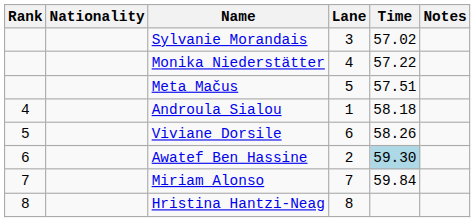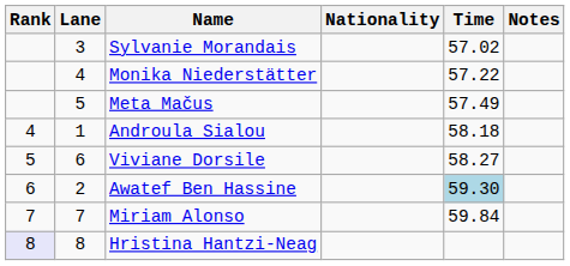 <table class="wikitable sortable" style="text-align:center">
 <tr>
 <th>Rank</th>
+<th>Lane</th>
+<th>Name</th>
 <th>Nationality</th>
-<th>Name</th>
-<th>Lane</th>
 <th>Time</th>
 <th>Notes</th>
 </tr>
 <tr>
 <td></td>
+<td>3</td>
+<td align=left><a href='#'>Sylvanie Morandais</a></td>
 <td align=left></td>
-<td align=left><a href='#'>Sylvanie Morandais</a></td>
-<td>3</td>
 <td>57.02</td>
 <td></td>
 </tr>
 <tr>
 <td></td>
+<td>4</td>
+<td align=left><a href='#'>Monika Niederstätter</a></td>
 <td align=left></td>
-<td align=left><a href='#'>Monika Niederstätter</a></td>
-<td>4</td>
 <td>57.22</td>
 <td></td>
 </tr>
 <tr>
 <td></td>
+<td>5</td>
+<td align=left><a href='#'>Meta Mačus</a></td>
 <td align=left></td>
-<td align=left><a href='#'>Meta Mačus</a></td>
-<td>5</td>
-<td>57.51</td>
+<td>57.49</td>
 <td></td>
 </tr>
 <tr>
 <td>4</td>
+<td>1</td>
+<td align=left><a href='#'>Androula Sialou</a></td>
 <td align=left></td>
-<td align=left><a href='#'>Androula Sialou</a></td>
-<td>1</td>
 <td>58.18</td>
 <td></td>
 </tr>
 <tr>
 <td>5</td>
+<td>6</td>
+<td align=left><a href='#'>Viviane Dorsile</a></td>
 <td align=left></td>
-<td align=left><a href='#'>Viviane Dorsile</a></td>
-<td>6</td>
-<td>58.26</td>
+<td>58.27</td>
 <td></td>
 </tr>
 <tr>
 <td>6</td>
+<td>2</td>
+<td align=left><a href='#'>Awatef Ben Hassine</a></td>
 <td align=left></td>
-<td align=left><a href='#'>Awatef Ben Hassine</a></td>
-<td>2</td>
 <td style="background: lightblue;">59.30</td>
 <td></td>
 </tr>
 <tr>
 <td>7</td>
+<td>7</td>
+<td align=left><a href='#'>Miriam Alonso</a></td>
 <td align=left></td>
-<td align=left><a href='#'>Miriam Alonso</a></td>
-<td>7</td>
 <td>59.84</td>
 <td></td>
 </tr>
 <tr>
+<td style="background: lavender;">8</td>
 <td>8</td>
+<td align=left><a href='#'>Hristina Hantzi-Neag</a></td>
 <td align=left></td>
-<td align=left><a href='#'>Hristina Hantzi-Neag</a></td>
-<td>8</td>
 <td></td>
 <td></td>
 </tr>
 </table>
